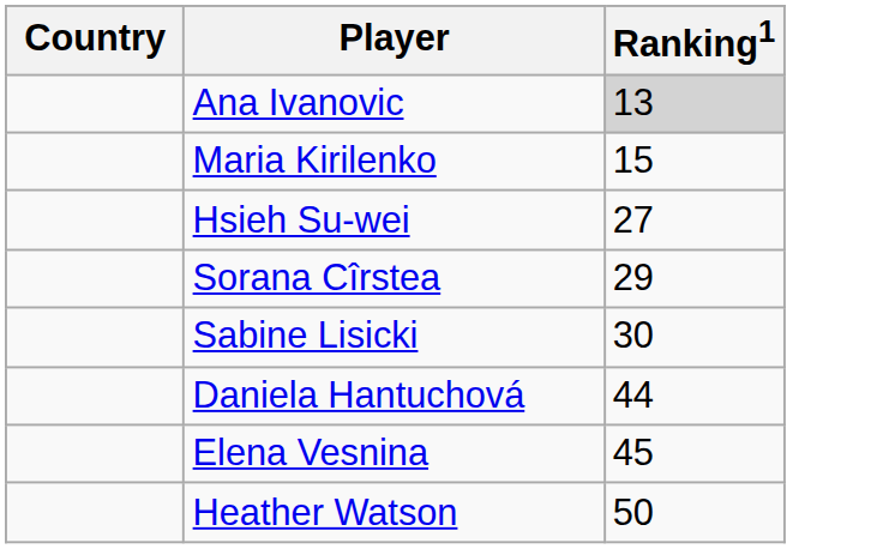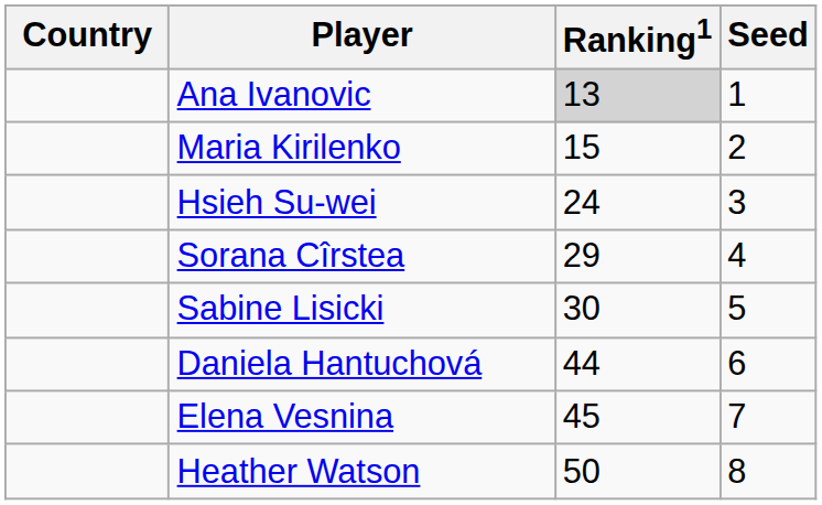 <table class="sortable wikitable">
 <tr>
 <th width="70">Country</th>
 <th width="175">Player</th>
 <th>Ranking<sup>1</sup></th>
+<th>Seed</th>
 </tr>
 <tr>
 <td></td>
 <td><a href='#'>Ana Ivanovic</a></td>
 <td style="background: lightgrey;">13</td>
+<td>1</td>
 </tr>
 <tr>
 <td></td>
 <td><a href='#'>Maria Kirilenko</a></td>
 <td>15</td>
+<td>2</td>
 </tr>
 <tr>
 <td></td>
 <td><a href='#'>Hsieh Su-wei</a></td>
-<td>27</td>
+<td>24</td>
+<td>3</td>
 </tr>
 <tr>
 <td></td>
 <td><a href='#'>Sorana Cîrstea</a></td>
 <td>29</td>
+<td>4</td>
 </tr>
 <tr>
 <td></td>
 <td><a href='#'>Sabine Lisicki</a></td>
 <td>30</td>
+<td>5</td>
 </tr>
 <tr>
 <td></td>
 <td><a href='#'>Daniela Hantuchová</a></td>
 <td>44</td>
+<td>6</td>
 </tr>
 <tr>
 <td></td>
 <td><a href='#'>Elena Vesnina</a></td>
 <td>45</td>
+<td>7</td>
 </tr>
 <tr>
 <td></td>
 <td><a href='#'>Heather Watson</a></td>
 <td>50</td>
+<td>8</td>
 </tr>
 </table>
